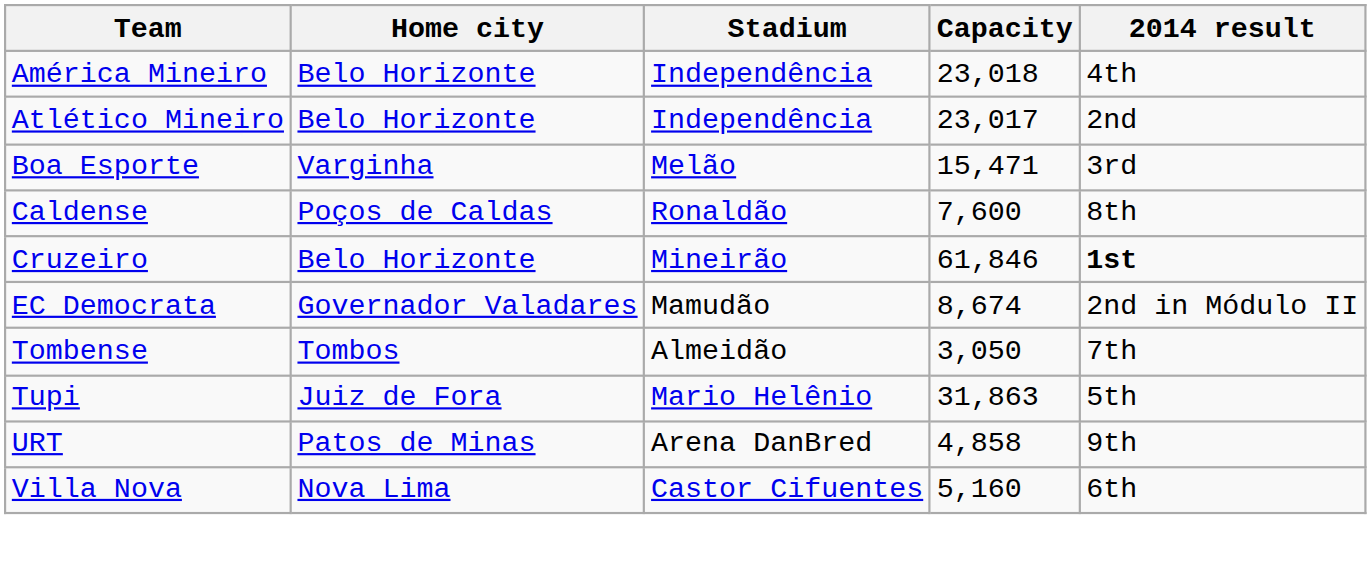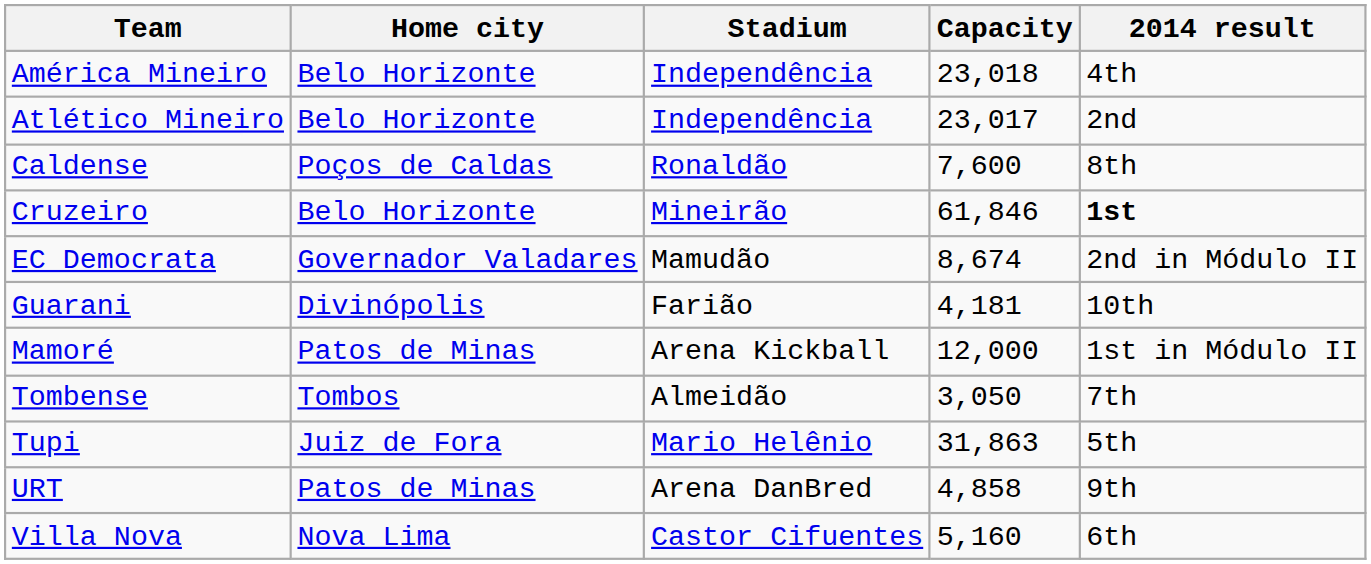 <table class="wikitable sortable">
 <tr>
 <th>Team</th>
 <th>Home city</th>
 <th>Stadium</th>
 <th>Capacity</th>
 <th>2014 result</th>
 </tr>
 <tr>
 <td><a href='#'>América Mineiro</a></td>
 <td><a href='#'>Belo Horizonte</a></td>
 <td><a href='#'>Independência</a></td>
 <td>23,018</td>
 <td>4th</td>
 </tr>
 <tr>
 <td><a href='#'>Atlético Mineiro</a></td>
 <td><a href='#'>Belo Horizonte</a></td>
 <td><a href='#'>Independência</a></td>
 <td>23,017</td>
 <td>2nd</td>
 </tr>
 <tr>
-<td><a href='#'>Boa Esporte</a></td>
-<td><a href='#'>Varginha</a></td>
-<td><a href='#'>Melão</a></td>
-<td>15,471</td>
-<td>3rd</td>
-</tr>
-<tr>
 <td><a href='#'>Caldense</a></td>
 <td><a href='#'>Poços de Caldas</a></td>
 <td><a href='#'>Ronaldão</a></td>
 <td>7,600</td>
 <td>8th</td>
 </tr>
 <tr>
 <td><a href='#'>Cruzeiro</a></td>
 <td><a href='#'>Belo Horizonte</a></td>
 <td><a href='#'>Mineirão</a></td>
 <td>61,846</td>
 <td><strong>1st</strong></td>
 </tr>
 <tr>
 <td><a href='#'>EC Democrata</a></td>
 <td><a href='#'>Governador Valadares</a></td>
 <td>Mamudão</td>
 <td>8,674</td>
 <td>2nd in Módulo II</td>
+</tr>
+<tr>
+<td><a href='#'>Guarani</a></td>
+<td><a href='#'>Divinópolis</a></td>
+<td>Farião</td>
+<td>4,181</td>
+<td>10th</td>
+</tr>
+<tr>
+<td><a href='#'>Mamoré</a></td>
+<td><a href='#'>Patos de Minas</a></td>
+<td>Arena Kickball</td>
+<td>12,000</td>
+<td>1st in Módulo II</td>
 </tr>
 <tr>
 <td><a href='#'>Tombense</a></td>
 <td><a href='#'>Tombos</a></td>
 <td>Almeidão</td>
 <td>3,050</td>
 <td>7th</td>
 </tr>
 <tr>
 <td><a href='#'>Tupi</a></td>
 <td><a href='#'>Juiz de Fora</a></td>
 <td><a href='#'>Mario Helênio</a></td>
 <td>31,863</td>
 <td>5th</td>
 </tr>
 <tr>
 <td><a href='#'>URT</a></td>
 <td><a href='#'>Patos de Minas</a></td>
 <td>Arena DanBred</td>
 <td>4,858</td>
 <td>9th</td>
 </tr>
 <tr>
 <td><a href='#'>Villa Nova</a></td>
 <td><a href='#'>Nova Lima</a></td>
 <td><a href='#'>Castor Cifuentes</a></td>
 <td>5,160</td>
 <td>6th</td>
 </tr>
 </table>
